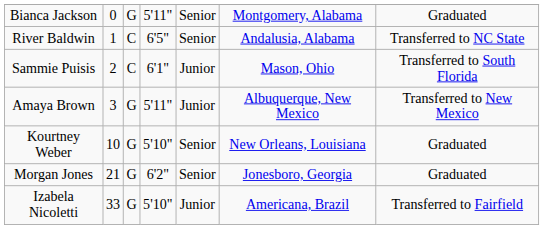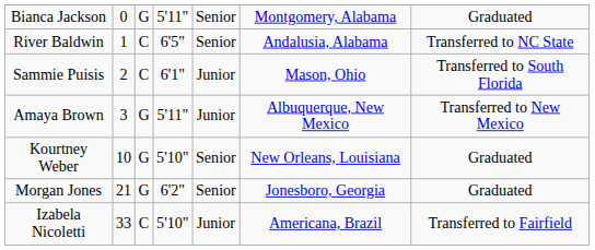 <table class="wikitable sortable" border="1" style="text-align: center;">
 <tr align=center>
 </tr>
 <tr>
 <td>Bianca Jackson</td>
 <td>0</td>
 <td>G</td>
 <td>5'11"</td>
 <td> Senior</td>
 <td><a href='#'>Montgomery, Alabama</a></td>
 <td>Graduated</td>
 </tr>
 <tr>
 <td>River Baldwin</td>
 <td>1</td>
 <td>C</td>
 <td>6'5"</td>
 <td> Senior</td>
 <td><a href='#'>Andalusia, Alabama</a></td>
 <td>Transferred to <a href='#'>NC State</a></td>
 </tr>
 <tr>
 <td>Sammie Puisis</td>
 <td>2</td>
 <td>C</td>
 <td>6'1"</td>
 <td>Junior</td>
 <td><a href='#'>Mason, Ohio</a></td>
 <td>Transferred to <a href='#'>South Florida</a></td>
 </tr>
 <tr>
 <td>Amaya Brown</td>
 <td>3</td>
 <td>G</td>
 <td>5'11"</td>
 <td> Junior</td>
 <td><a href='#'>Albuquerque, New Mexico</a></td>
 <td>Transferred to <a href='#'>New Mexico</a></td>
 </tr>
 <tr>
 <td>Kourtney Weber</td>
 <td>10</td>
 <td>G</td>
 <td>5'10"</td>
 <td>Senior</td>
 <td><a href='#'>New Orleans, Louisiana</a></td>
 <td>Graduated</td>
 </tr>
 <tr>
 <td>Morgan Jones</td>
 <td>21</td>
 <td>G</td>
 <td>6'2"</td>
 <td>Senior</td>
 <td><a href='#'>Jonesboro, Georgia</a></td>
 <td>Graduated</td>
 </tr>
 <tr>
 <td>Izabela Nicoletti</td>
 <td>33</td>
-<td>G</td>
+<td>C</td>
 <td>5'10"</td>
 <td> Junior</td>
 <td><a href='#'>Americana, Brazil</a></td>
 <td>Transferred to <a href='#'>Fairfield</a></td>
 </tr>
 </table>
